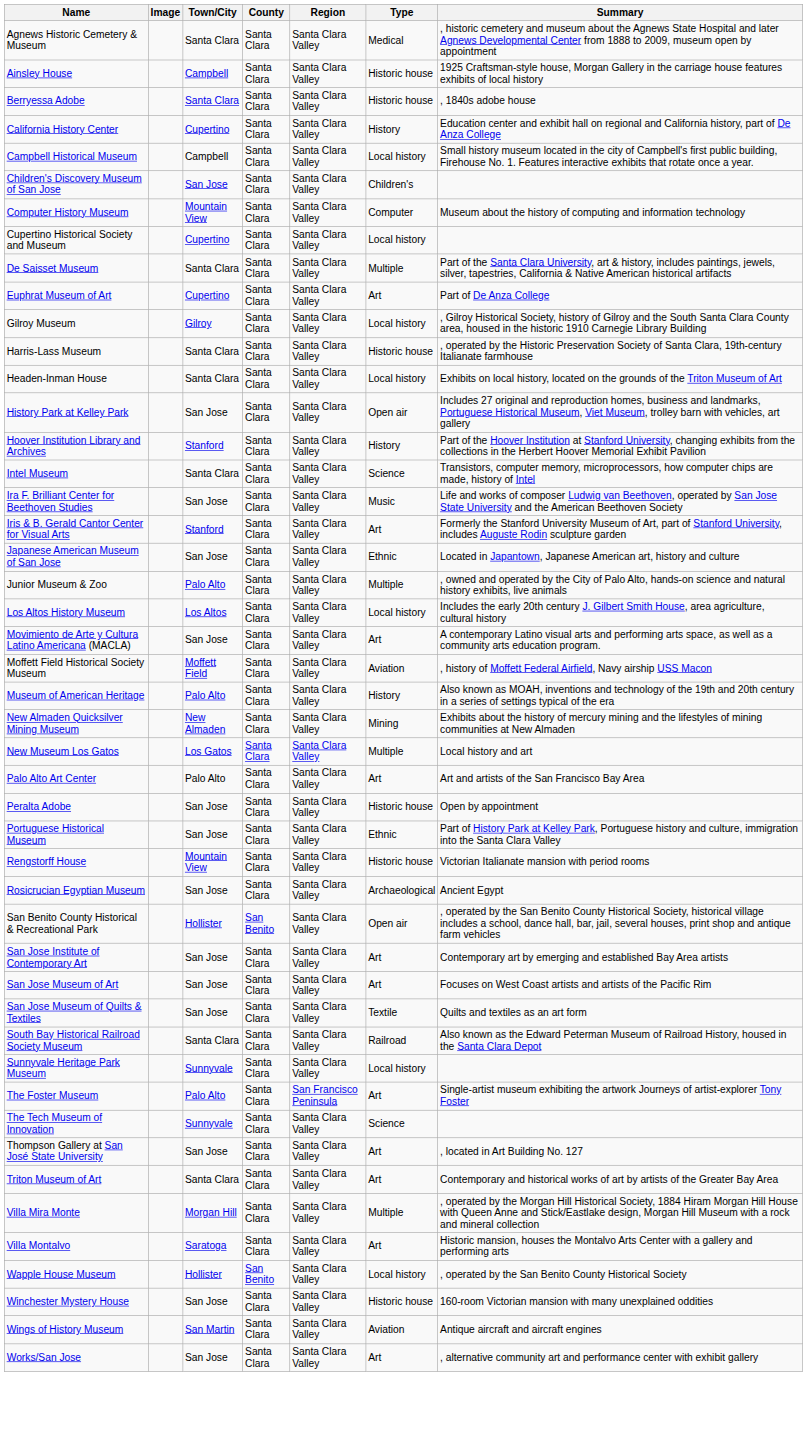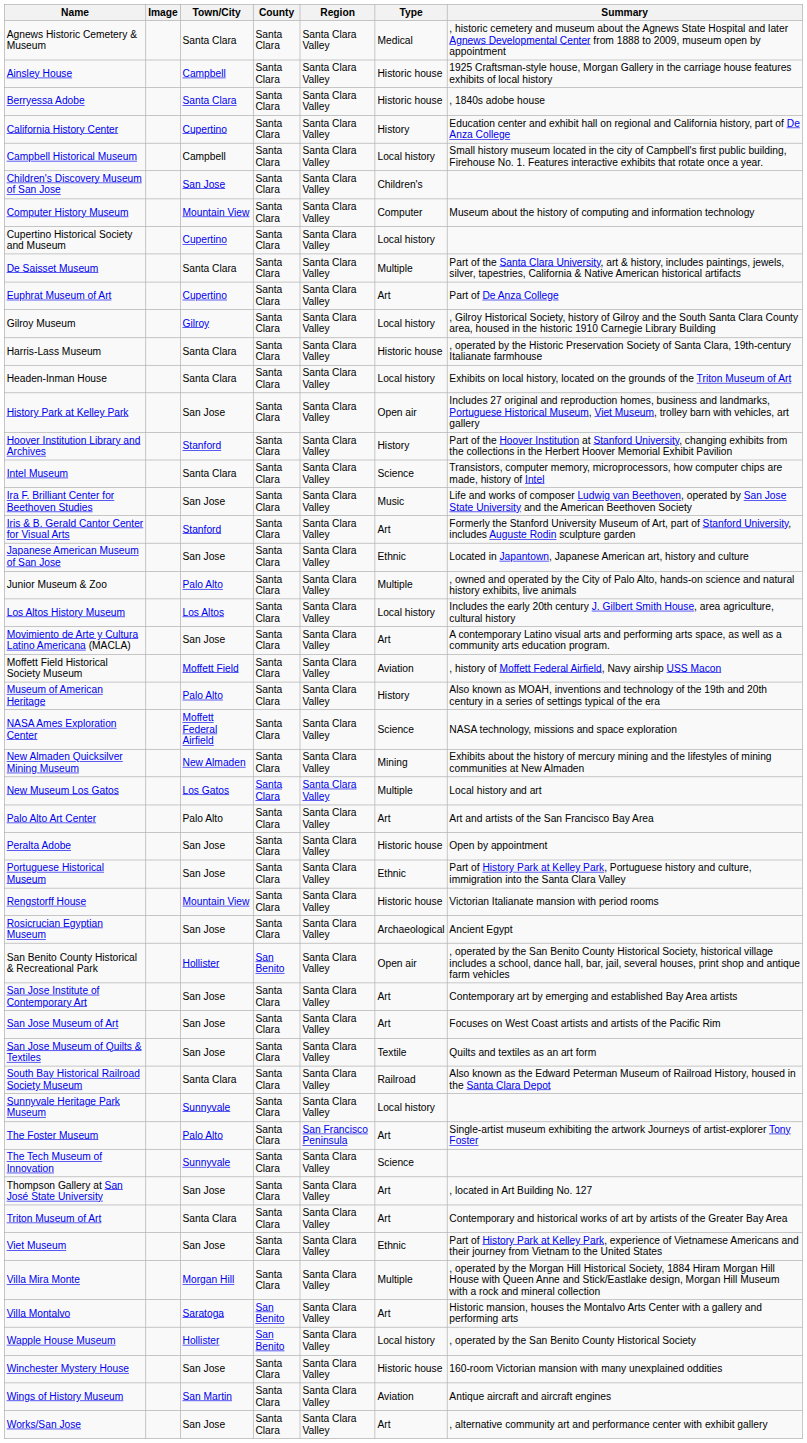 <table class="wikitable sortable">
 <tr>
 <th>Name</th>
 <th>Image</th>
 <th>Town/City</th>
 <th>County</th>
 <th>Region</th>
 <th>Type</th>
 <th>Summary</th>
 </tr>
 <tr>
 <td>Agnews Historic Cemetery & Museum</td>
 <td></td>
 <td>Santa Clara</td>
 <td>Santa Clara</td>
 <td>Santa Clara Valley</td>
 <td>Medical</td>
 <td>, historic cemetery and museum about the Agnews State Hospital and later <a href='#'>Agnews Developmental Center</a> from 1888 to 2009, museum open by appointment</td>
 </tr>
 <tr>
 <td><a href='#'>Ainsley House</a></td>
 <td></td>
 <td><a href='#'>Campbell</a></td>
 <td>Santa Clara</td>
 <td>Santa Clara Valley</td>
 <td>Historic house</td>
 <td>1925 Craftsman-style house, Morgan Gallery in the carriage house features exhibits of local history</td>
 </tr>
 <tr>
 <td><a href='#'>Berryessa Adobe</a></td>
 <td></td>
 <td><a href='#'>Santa Clara</a></td>
 <td>Santa Clara</td>
 <td>Santa Clara Valley</td>
 <td>Historic house</td>
 <td>, 1840s adobe house</td>
 </tr>
 <tr>
 <td><a href='#'>California History Center</a></td>
 <td></td>
 <td><a href='#'>Cupertino</a></td>
 <td>Santa Clara</td>
 <td>Santa Clara Valley</td>
 <td>History</td>
 <td>Education center and exhibit hall on regional and California history, part of <a href='#'>De Anza College</a></td>
 </tr>
 <tr>
 <td><a href='#'>Campbell Historical Museum</a></td>
 <td></td>
 <td>Campbell</td>
 <td>Santa Clara</td>
 <td>Santa Clara Valley</td>
 <td>Local history</td>
 <td>Small history museum located in the city of Campbell's first public building, Firehouse No. 1. Features interactive exhibits that rotate once a year.</td>
 </tr>
 <tr>
 <td><a href='#'>Children's Discovery Museum of San Jose</a></td>
 <td></td>
 <td><a href='#'>San Jose</a></td>
 <td>Santa Clara</td>
 <td>Santa Clara Valley</td>
 <td>Children's</td>
 <td></td>
 </tr>
 <tr>
 <td><a href='#'>Computer History Museum</a></td>
 <td></td>
 <td><a href='#'>Mountain View</a></td>
 <td>Santa Clara</td>
 <td>Santa Clara Valley</td>
 <td>Computer</td>
 <td>Museum about the history of computing and information technology</td>
 </tr>
 <tr>
 <td>Cupertino Historical Society and Museum</td>
 <td></td>
 <td><a href='#'>Cupertino</a></td>
 <td>Santa Clara</td>
 <td>Santa Clara Valley</td>
 <td>Local history</td>
 <td></td>
 </tr>
 <tr>
 <td><a href='#'>De Saisset Museum</a></td>
 <td></td>
 <td>Santa Clara</td>
 <td>Santa Clara</td>
 <td>Santa Clara Valley</td>
 <td>Multiple</td>
 <td>Part of the <a href='#'>Santa Clara University</a>, art & history, includes paintings, jewels, silver, tapestries, California & Native American historical artifacts</td>
 </tr>
 <tr>
 <td><a href='#'>Euphrat Museum of Art</a></td>
 <td></td>
 <td><a href='#'>Cupertino</a></td>
 <td>Santa Clara</td>
 <td>Santa Clara Valley</td>
 <td>Art</td>
 <td>Part of <a href='#'>De Anza College</a></td>
 </tr>
 <tr>
 <td>Gilroy Museum</td>
 <td></td>
 <td><a href='#'>Gilroy</a></td>
 <td>Santa Clara</td>
 <td>Santa Clara Valley</td>
 <td>Local history</td>
 <td>, Gilroy Historical Society, history of Gilroy and the South Santa Clara County area, housed in the historic 1910 Carnegie Library Building</td>
 </tr>
 <tr>
 <td>Harris-Lass Museum</td>
 <td></td>
 <td>Santa Clara</td>
 <td>Santa Clara</td>
 <td>Santa Clara Valley</td>
 <td>Historic house</td>
 <td>, operated by the Historic Preservation Society of Santa Clara, 19th-century Italianate farmhouse</td>
 </tr>
 <tr>
 <td>Headen-Inman House</td>
 <td></td>
 <td>Santa Clara</td>
 <td>Santa Clara</td>
 <td>Santa Clara Valley</td>
 <td>Local history</td>
 <td>Exhibits on local history, located on the grounds of the <a href='#'>Triton Museum of Art</a></td>
 </tr>
 <tr>
 <td><a href='#'>History Park at Kelley Park</a></td>
 <td></td>
 <td>San Jose</td>
 <td>Santa Clara</td>
 <td>Santa Clara Valley</td>
 <td>Open air</td>
 <td>Includes 27 original and reproduction homes, business and landmarks, <a href='#'>Portuguese Historical Museum</a>, <a href='#'>Viet Museum</a>, trolley barn with vehicles, art gallery</td>
 </tr>
 <tr>
 <td><a href='#'>Hoover Institution Library and Archives</a></td>
 <td></td>
 <td><a href='#'>Stanford</a></td>
 <td>Santa Clara</td>
 <td>Santa Clara Valley</td>
 <td>History</td>
 <td>Part of the <a href='#'>Hoover Institution</a> at <a href='#'>Stanford University</a>, changing exhibits from the collections in the Herbert Hoover Memorial Exhibit Pavilion</td>
 </tr>
 <tr>
 <td><a href='#'>Intel Museum</a></td>
 <td></td>
 <td>Santa Clara</td>
 <td>Santa Clara</td>
 <td>Santa Clara Valley</td>
 <td>Science</td>
 <td>Transistors, computer memory, microprocessors, how computer chips are made, history of <a href='#'>Intel</a></td>
 </tr>
 <tr>
 <td><a href='#'>Ira F. Brilliant Center for Beethoven Studies</a></td>
 <td></td>
 <td>San Jose</td>
 <td>Santa Clara</td>
 <td>Santa Clara Valley</td>
 <td>Music</td>
 <td>Life and works of composer <a href='#'>Ludwig van Beethoven</a>, operated by <a href='#'>San Jose State University</a> and the American Beethoven Society</td>
 </tr>
 <tr>
 <td><a href='#'>Iris & B. Gerald Cantor Center for Visual Arts</a></td>
 <td></td>
 <td><a href='#'>Stanford</a></td>
 <td>Santa Clara</td>
 <td>Santa Clara Valley</td>
 <td>Art</td>
 <td>Formerly the Stanford University Museum of Art, part of <a href='#'>Stanford University</a>, includes <a href='#'>Auguste Rodin</a> sculpture garden</td>
 </tr>
 <tr>
 <td><a href='#'>Japanese American Museum of San Jose</a></td>
 <td></td>
 <td>San Jose</td>
 <td>Santa Clara</td>
 <td>Santa Clara Valley</td>
 <td>Ethnic</td>
 <td>Located in <a href='#'>Japantown</a>, Japanese American art, history and culture</td>
 </tr>
 <tr>
 <td>Junior Museum & Zoo</td>
 <td></td>
 <td><a href='#'>Palo Alto</a></td>
 <td>Santa Clara</td>
 <td>Santa Clara Valley</td>
 <td>Multiple</td>
 <td>, owned and operated by the City of Palo Alto, hands-on science and natural history exhibits, live animals</td>
 </tr>
 <tr>
 <td><a href='#'>Los Altos History Museum</a></td>
 <td></td>
 <td><a href='#'>Los Altos</a></td>
 <td>Santa Clara</td>
 <td>Santa Clara Valley</td>
 <td>Local history</td>
 <td>Includes the early 20th century <a href='#'>J. Gilbert Smith House</a>, area agriculture, cultural history</td>
 </tr>
 <tr>
 <td><a href='#'>Movimiento de Arte y Cultura Latino Americana</a> (MACLA)</td>
 <td></td>
 <td>San Jose</td>
 <td>Santa Clara</td>
 <td>Santa Clara Valley</td>
 <td>Art</td>
 <td>A contemporary Latino visual arts and performing arts space, as well as a community arts education program.</td>
 </tr>
 <tr>
 <td>Moffett Field Historical Society Museum</td>
 <td></td>
 <td><a href='#'>Moffett Field</a></td>
 <td>Santa Clara</td>
 <td>Santa Clara Valley</td>
 <td>Aviation</td>
 <td>, history of <a href='#'>Moffett Federal Airfield</a>, Navy airship <a href='#'>USS Macon</a></td>
 </tr>
 <tr>
 <td><a href='#'>Museum of American Heritage</a></td>
 <td></td>
 <td><a href='#'>Palo Alto</a></td>
 <td>Santa Clara</td>
 <td>Santa Clara Valley</td>
 <td>History</td>
 <td>Also known as MOAH, inventions and technology of the 19th and 20th century in a series of settings typical of the era</td>
 </tr>
 <tr>
+<td><a href='#'>NASA Ames Exploration Center</a></td>
+<td></td>
+<td><a href='#'>Moffett Federal Airfield</a></td>
+<td>Santa Clara</td>
+<td>Santa Clara Valley</td>
+<td>Science</td>
+<td>NASA technology, missions and space exploration</td>
+</tr>
+<tr>
 <td><a href='#'>New Almaden Quicksilver Mining Museum</a></td>
 <td></td>
 <td><a href='#'>New Almaden</a></td>
 <td>Santa Clara</td>
 <td>Santa Clara Valley</td>
 <td>Mining</td>
 <td>Exhibits about the history of mercury mining and the lifestyles of mining communities at New Almaden</td>
 </tr>
 <tr>
 <td><a href='#'>New Museum Los Gatos</a></td>
 <td></td>
 <td><a href='#'>Los Gatos</a></td>
 <td><a href='#'>Santa Clara</a></td>
 <td><a href='#'>Santa Clara Valley</a></td>
 <td>Multiple</td>
 <td>Local history and art</td>
 </tr>
 <tr>
 <td><a href='#'>Palo Alto Art Center</a></td>
 <td></td>
 <td>Palo Alto</td>
 <td>Santa Clara</td>
 <td>Santa Clara Valley</td>
 <td>Art</td>
 <td>Art and artists of the San Francisco Bay Area</td>
 </tr>
 <tr>
 <td><a href='#'>Peralta Adobe</a></td>
 <td></td>
 <td>San Jose</td>
 <td>Santa Clara</td>
 <td>Santa Clara Valley</td>
 <td>Historic house</td>
 <td>Open by appointment</td>
 </tr>
 <tr>
 <td><a href='#'>Portuguese Historical Museum</a></td>
 <td></td>
 <td>San Jose</td>
 <td>Santa Clara</td>
 <td>Santa Clara Valley</td>
 <td>Ethnic</td>
 <td>Part of <a href='#'>History Park at Kelley Park</a>, Portuguese history and culture, immigration into the Santa Clara Valley</td>
 </tr>
 <tr>
 <td><a href='#'>Rengstorff House</a></td>
 <td></td>
 <td><a href='#'>Mountain View</a></td>
 <td>Santa Clara</td>
 <td>Santa Clara Valley</td>
 <td>Historic house</td>
 <td>Victorian Italianate mansion with period rooms</td>
 </tr>
 <tr>
 <td><a href='#'>Rosicrucian Egyptian Museum</a></td>
 <td></td>
 <td>San Jose</td>
 <td>Santa Clara</td>
 <td>Santa Clara Valley</td>
 <td>Archaeological</td>
 <td>Ancient Egypt</td>
 </tr>
 <tr>
 <td>San Benito County Historical & Recreational Park</td>
 <td></td>
 <td><a href='#'>Hollister</a></td>
 <td><a href='#'>San Benito</a></td>
 <td>Santa Clara Valley</td>
 <td>Open air</td>
 <td>, operated by the San Benito County Historical Society, historical village includes a school, dance hall, bar, jail, several houses, print shop and antique farm vehicles</td>
 </tr>
 <tr>
 <td><a href='#'>San Jose Institute of Contemporary Art</a></td>
 <td></td>
 <td>San Jose</td>
 <td>Santa Clara</td>
 <td>Santa Clara Valley</td>
 <td>Art</td>
 <td>Contemporary art by emerging and established Bay Area artists</td>
 </tr>
 <tr>
 <td><a href='#'>San Jose Museum of Art</a></td>
 <td></td>
 <td>San Jose</td>
 <td>Santa Clara</td>
 <td>Santa Clara Valley</td>
 <td>Art</td>
 <td>Focuses on West Coast artists and artists of the Pacific Rim</td>
 </tr>
 <tr>
 <td><a href='#'>San Jose Museum of Quilts & Textiles</a></td>
 <td></td>
 <td>San Jose</td>
 <td>Santa Clara</td>
 <td>Santa Clara Valley</td>
 <td>Textile</td>
 <td>Quilts and textiles as an art form</td>
 </tr>
 <tr>
 <td><a href='#'>South Bay Historical Railroad Society Museum</a></td>
 <td></td>
 <td>Santa Clara</td>
 <td>Santa Clara</td>
 <td>Santa Clara Valley</td>
 <td>Railroad</td>
 <td>Also known as the Edward Peterman Museum of Railroad History, housed in the <a href='#'>Santa Clara Depot</a></td>
 </tr>
 <tr>
 <td><a href='#'>Sunnyvale Heritage Park Museum</a></td>
 <td></td>
 <td><a href='#'>Sunnyvale</a></td>
 <td>Santa Clara</td>
 <td>Santa Clara Valley</td>
 <td>Local history</td>
 <td></td>
 </tr>
 <tr>
 <td><a href='#'>The Foster Museum</a></td>
 <td></td>
 <td><a href='#'>Palo Alto</a></td>
 <td>Santa Clara</td>
 <td><a href='#'>San Francisco Peninsula</a></td>
 <td>Art</td>
 <td> Single-artist museum exhibiting the artwork Journeys of artist-explorer <a href='#'>Tony Foster</a></td>
 </tr>
 <tr>
 <td><a href='#'>The Tech Museum of Innovation</a></td>
 <td></td>
 <td><a href='#'>Sunnyvale</a></td>
 <td>Santa Clara</td>
 <td>Santa Clara Valley</td>
 <td>Science</td>
 <td></td>
 </tr>
 <tr>
 <td>Thompson Gallery at <a href='#'>San José State University</a></td>
 <td></td>
 <td>San Jose</td>
 <td>Santa Clara</td>
 <td>Santa Clara Valley</td>
 <td>Art</td>
 <td>, located in Art Building No. 127</td>
 </tr>
 <tr>
 <td><a href='#'>Triton Museum of Art</a></td>
 <td></td>
 <td>Santa Clara</td>
 <td>Santa Clara</td>
 <td>Santa Clara Valley</td>
 <td>Art</td>
 <td>Contemporary and historical works of art by artists of the Greater Bay Area</td>
 </tr>
 <tr>
+<td><a href='#'>Viet Museum</a></td>
+<td></td>
+<td>San Jose</td>
+<td>Santa Clara</td>
+<td>Santa Clara Valley</td>
+<td>Ethnic</td>
+<td>Part of <a href='#'>History Park at Kelley Park</a>, experience of Vietnamese Americans and their journey from Vietnam to the United States</td>
+</tr>
+<tr>
 <td><a href='#'>Villa Mira Monte</a></td>
 <td></td>
 <td><a href='#'>Morgan Hill</a></td>
 <td>Santa Clara</td>
 <td>Santa Clara Valley</td>
 <td>Multiple</td>
 <td>, operated by the Morgan Hill Historical Society, 1884 Hiram Morgan Hill House with Queen Anne and Stick/Eastlake design, Morgan Hill Museum with a rock and mineral collection</td>
 </tr>
 <tr>
 <td><a href='#'>Villa Montalvo</a></td>
 <td></td>
 <td><a href='#'>Saratoga</a></td>
-<td>Santa Clara</td>
+<td><a href='#'>San Benito</a></td>
 <td>Santa Clara Valley</td>
 <td>Art</td>
 <td>Historic mansion, houses the Montalvo Arts Center with a gallery and performing arts</td>
 </tr>
 <tr>
 <td><a href='#'>Wapple House Museum</a></td>
 <td></td>
 <td><a href='#'>Hollister</a></td>
 <td><a href='#'>San Benito</a></td>
 <td>Santa Clara Valley</td>
 <td>Local history</td>
 <td>, operated by the San Benito County Historical Society</td>
 </tr>
 <tr>
 <td><a href='#'>Winchester Mystery House</a></td>
 <td></td>
 <td>San Jose</td>
 <td>Santa Clara</td>
 <td>Santa Clara Valley</td>
 <td>Historic house</td>
 <td>160-room Victorian mansion with many unexplained oddities</td>
 </tr>
 <tr>
 <td><a href='#'>Wings of History Museum</a></td>
 <td></td>
 <td><a href='#'>San Martin</a></td>
 <td>Santa Clara</td>
 <td>Santa Clara Valley</td>
 <td>Aviation</td>
 <td>Antique aircraft and aircraft engines</td>
 </tr>
 <tr>
 <td><a href='#'>Works/San Jose</a></td>
 <td></td>
 <td>San Jose</td>
 <td>Santa Clara</td>
 <td>Santa Clara Valley</td>
 <td>Art</td>
 <td>, alternative community art and performance center with exhibit gallery</td>
 </tr>
 </table>
